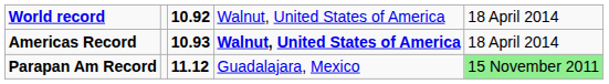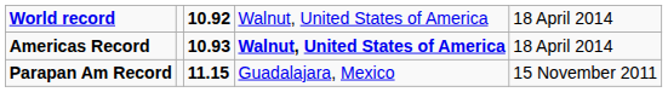 <table class="wikitable">
 <tr>
 <td><strong><a href='#'>World record</a></strong></td>
 <td></td>
 <td><strong>10.92</strong></td>
 <td><a href='#'>Walnut</a>, <a href='#'>United States of America</a></td>
 <td>18 April 2014</td>
 </tr>
 <tr>
 <td><strong>Americas Record</strong></td>
 <td></td>
 <td><strong>10.93</strong></td>
 <td><strong><a href='#'>Walnut</a>, <a href='#'>United States of America</a></strong></td>
 <td>18 April 2014</td>
 </tr>
 <tr>
 <td><strong>Parapan Am Record</strong></td>
 <td></td>
-<td><strong>11.12</strong></td>
+<td><strong>11.15</strong></td>
 <td><a href='#'>Guadalajara</a>, <a href='#'>Mexico</a></td>
-<td style="background: lightgreen;">15 November 2011</td>
+<td>15 November 2011</td>
 </tr>
 </table>
